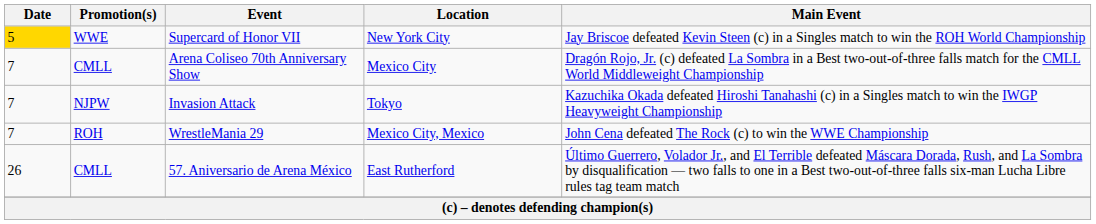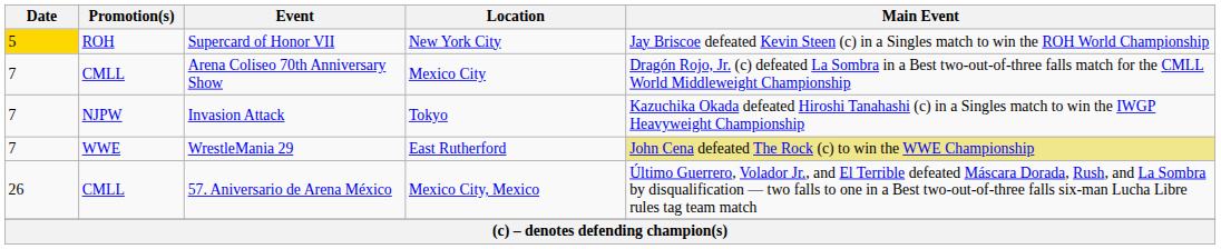 <table class="wikitable" style="width:100%;">
 <tr>
 <th width=5%>Date</th>
 <th width=5%>Promotion(s)</th>
 <th width=15%>Event</th>
 <th width=15%>Location</th>
 <th width=40%>Main Event</th>
 </tr>
 <tr>
 <td style="background: gold;">5</td>
-<td><a href='#'>WWE</a></td>
+<td><a href='#'>ROH</a></td>
 <td><a href='#'>Supercard of Honor VII</a></td>
 <td><a href='#'>New York City</a></td>
 <td><a href='#'>Jay Briscoe</a> defeated <a href='#'>Kevin Steen</a> (c) in a Singles match to win the <a href='#'>ROH World Championship</a></td>
 </tr>
 <tr>
 <td>7</td>
 <td><a href='#'>CMLL</a></td>
 <td><a href='#'>Arena Coliseo 70th Anniversary Show</a></td>
 <td><a href='#'>Mexico City</a></td>
 <td><a href='#'>Dragón Rojo, Jr.</a> (c) defeated <a href='#'>La Sombra</a> in a Best two-out-of-three falls match for the <a href='#'>CMLL World Middleweight Championship</a></td>
 </tr>
 <tr>
 <td>7</td>
 <td><a href='#'>NJPW</a></td>
 <td><a href='#'>Invasion Attack</a></td>
 <td><a href='#'>Tokyo</a></td>
 <td><a href='#'>Kazuchika Okada</a> defeated <a href='#'>Hiroshi Tanahashi</a> (c) in a Singles match to win the <a href='#'>IWGP Heavyweight Championship</a></td>
 </tr>
 <tr>
 <td>7</td>
-<td><a href='#'>ROH</a></td>
+<td><a href='#'>WWE</a></td>
 <td><a href='#'>WrestleMania 29</a></td>
-<td><a href='#'>Mexico City, Mexico</a></td>
-<td><a href='#'>John Cena</a> defeated <a href='#'>The Rock</a> (c) to win the <a href='#'>WWE Championship</a></td>
+<td><a href='#'>East Rutherford</a></td>
+<td style="background: khaki;"><a href='#'>John Cena</a> defeated <a href='#'>The Rock</a> (c) to win the <a href='#'>WWE Championship</a></td>
 </tr>
 <tr>
 <td>26</td>
 <td><a href='#'>CMLL</a></td>
 <td><a href='#'>57. Aniversario de Arena México</a></td>
-<td><a href='#'>East Rutherford</a></td>
+<td><a href='#'>Mexico City, Mexico</a></td>
 <td><a href='#'>Último Guerrero</a>, <a href='#'>Volador Jr.</a>, and <a href='#'>El Terrible</a> defeated <a href='#'>Máscara Dorada</a>, <a href='#'>Rush</a>, and <a href='#'>La Sombra</a> by disqualification — two falls to one in a Best two-out-of-three falls six-man Lucha Libre rules tag team match</td>
 </tr>
 <tr>
 </tr>
 <tr>
 <th colspan="6">(c) – denotes defending champion(s)</th>
 </tr>
 </table>
